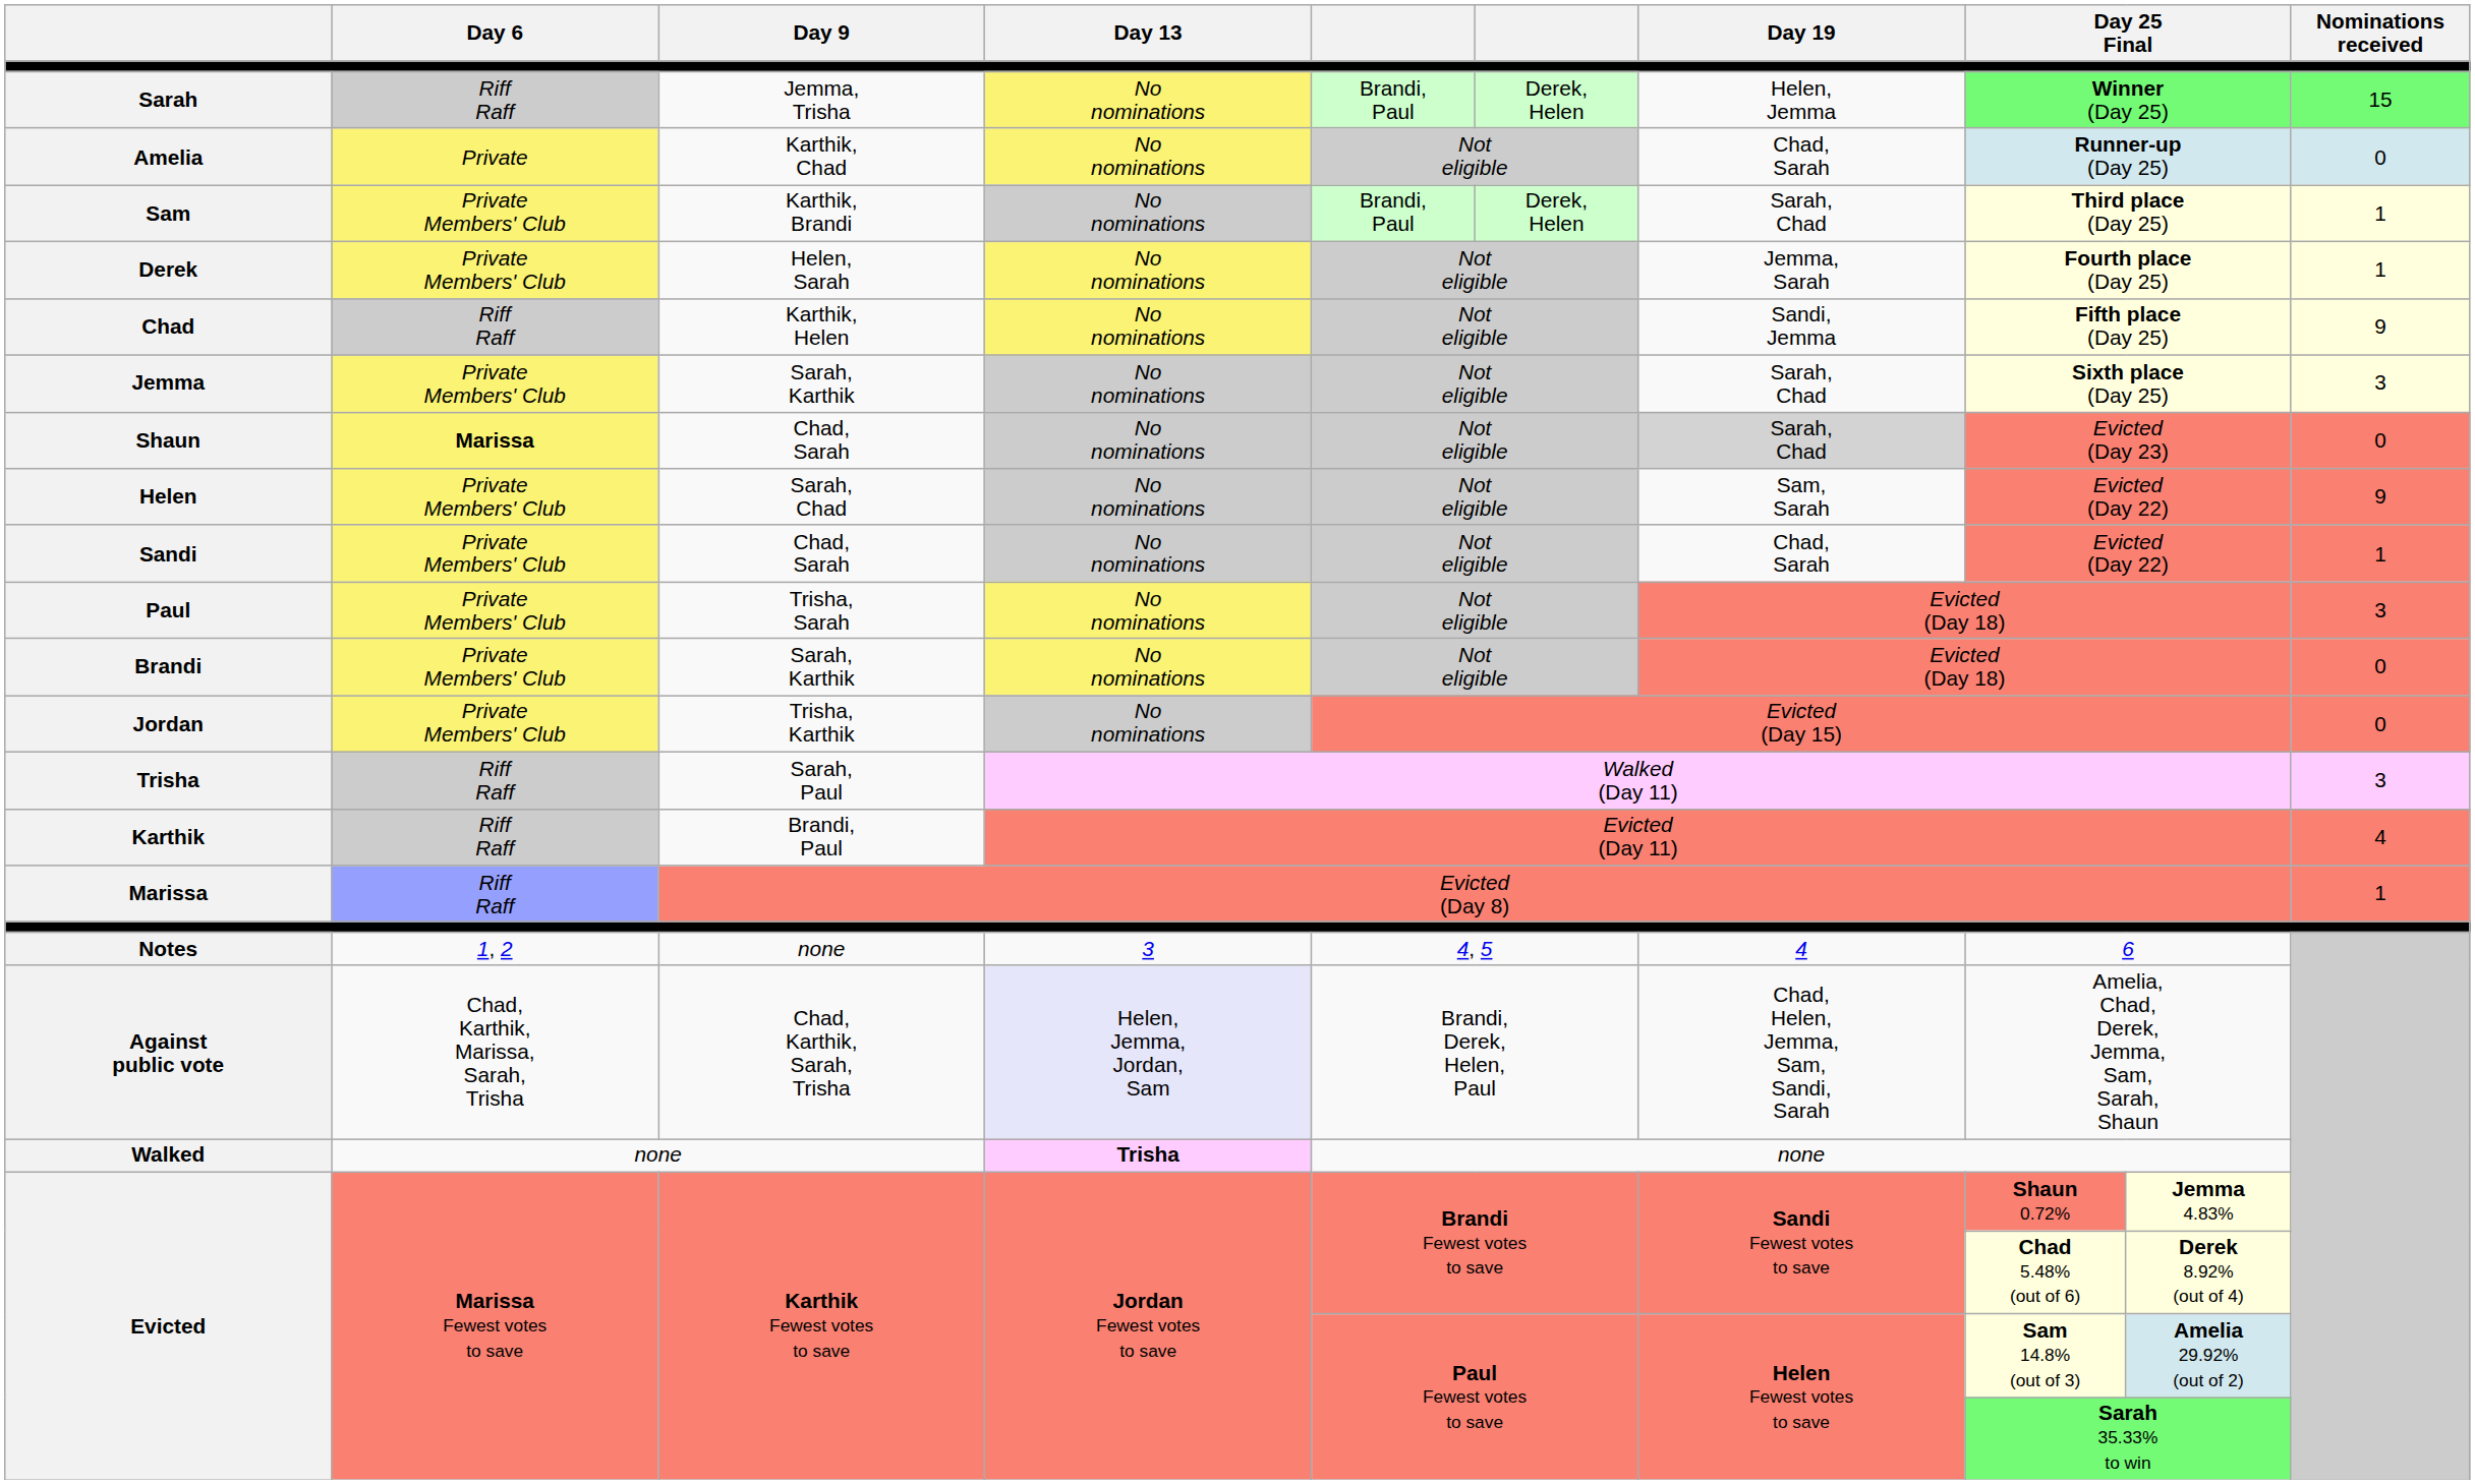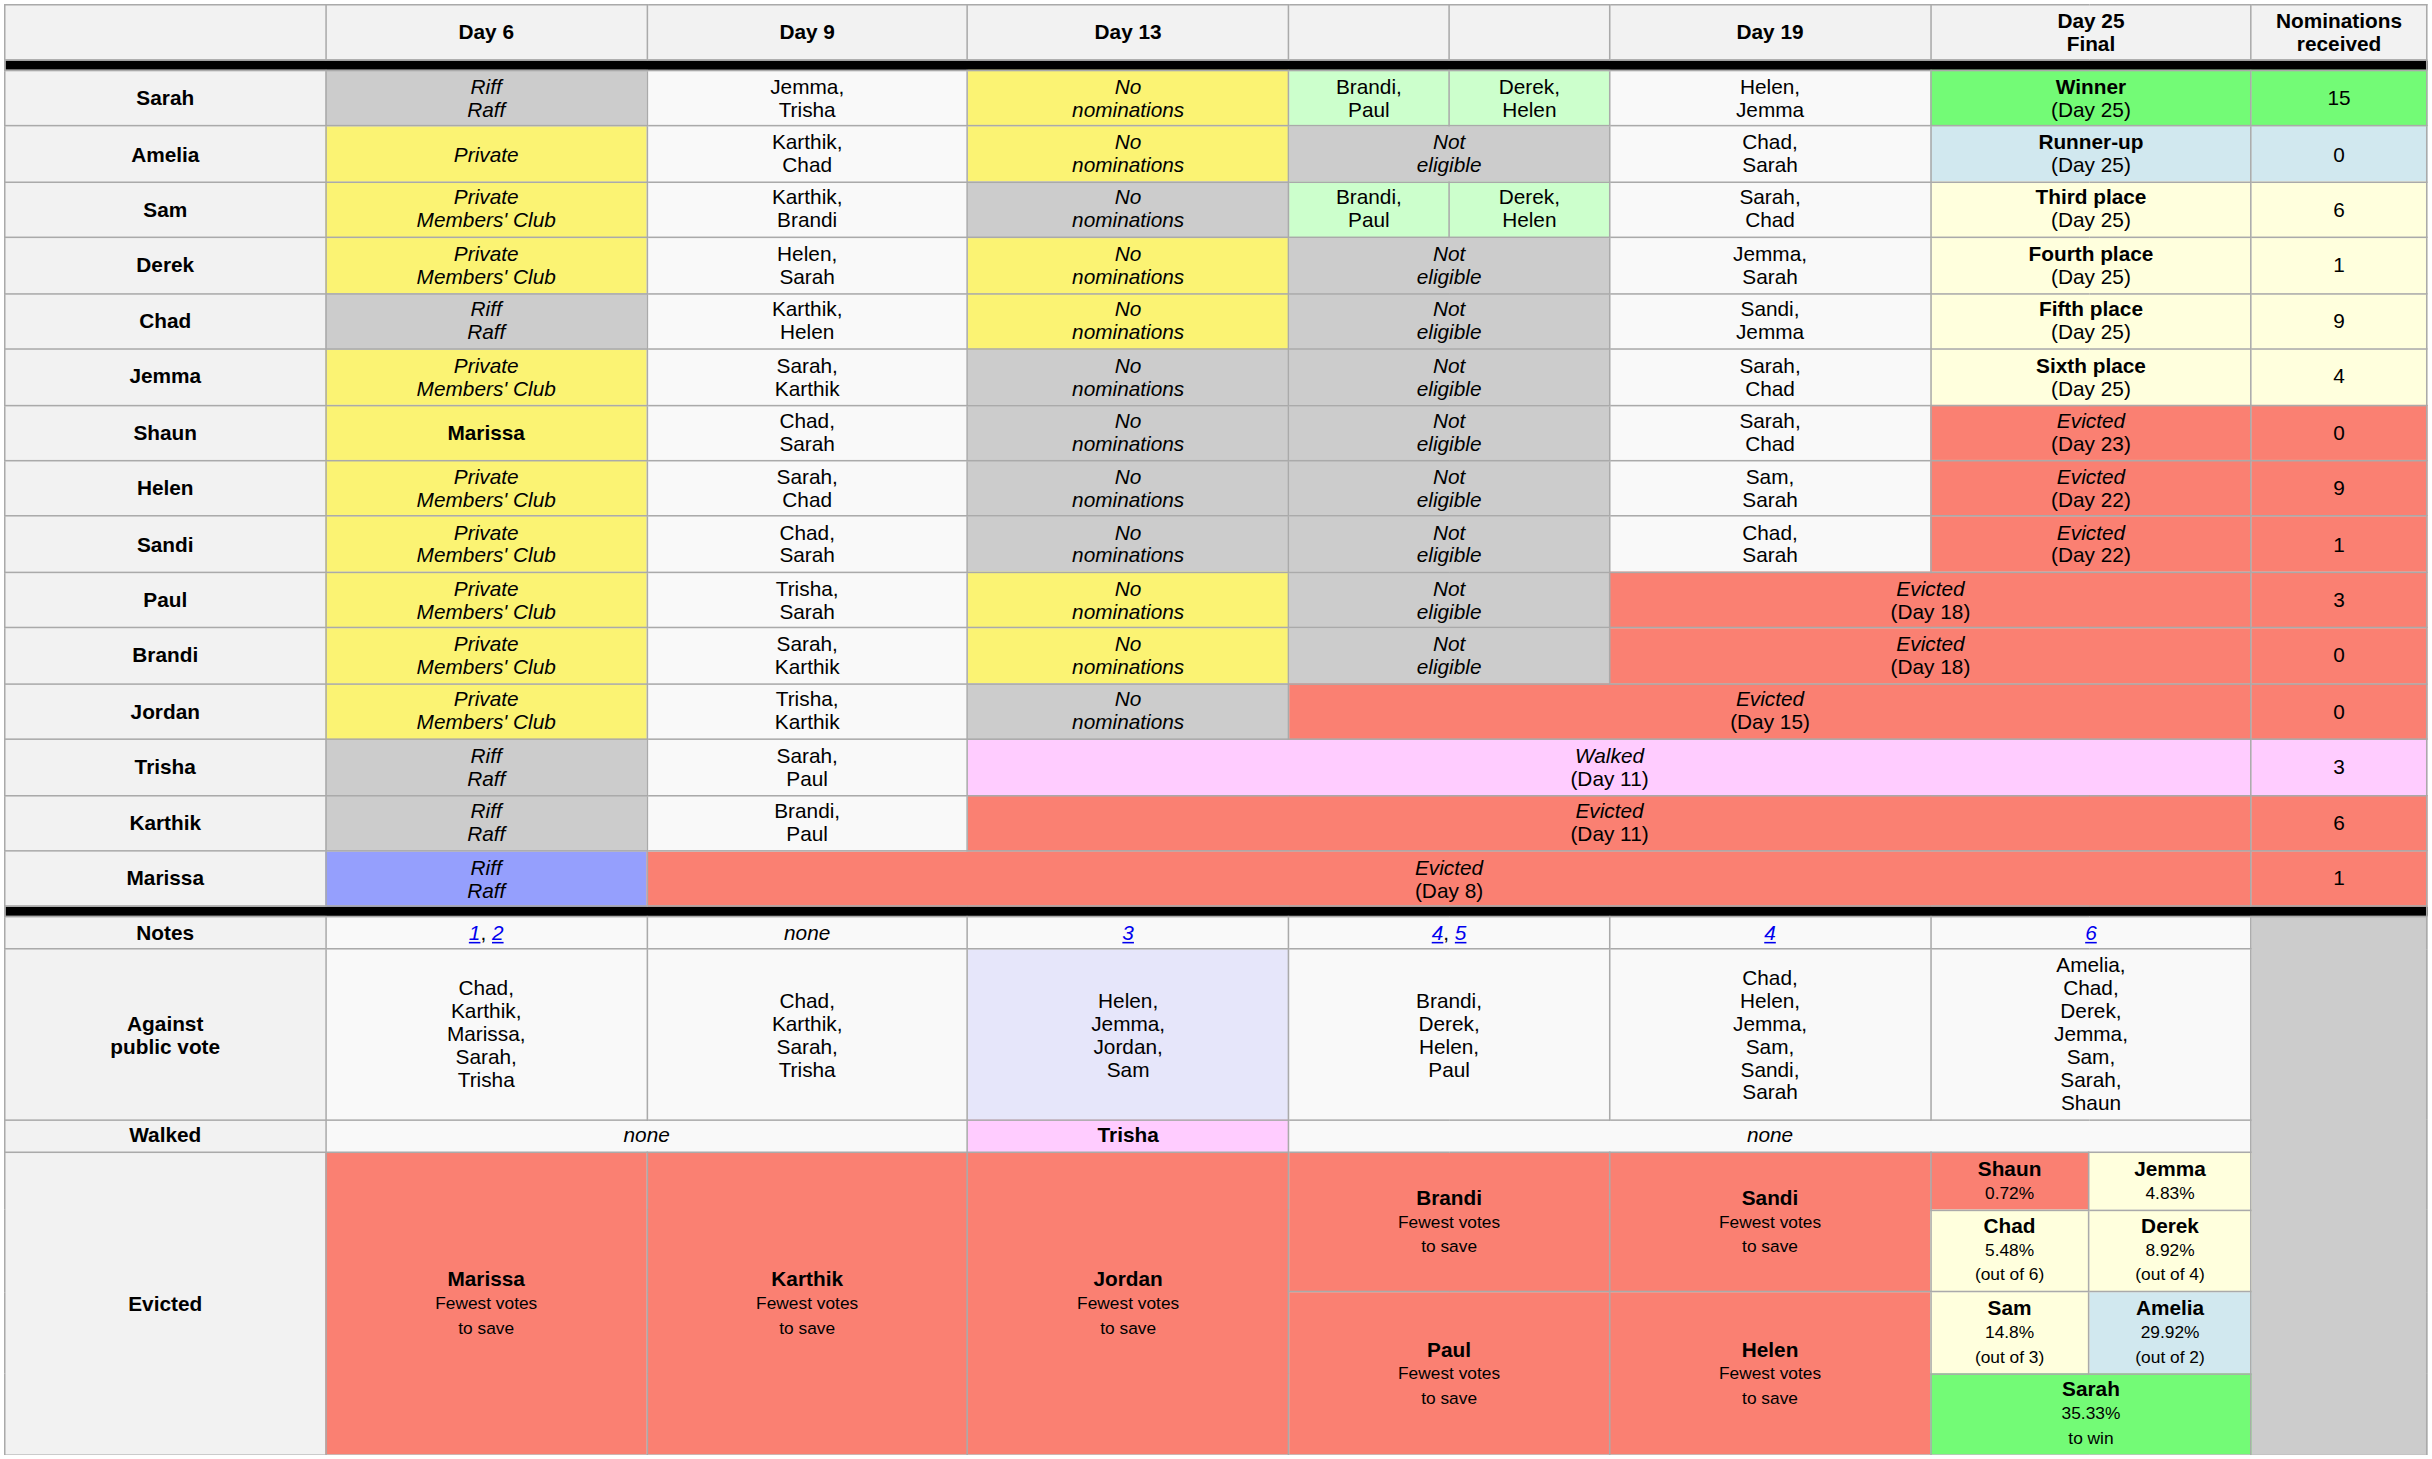 <table class="wikitable"  style="text-align:center; width:100%; font-size:85%; line-height:15px;">
 <tr>
 <th style="width:10%;"></th>
 <th style="width:10%;">Day 6</th>
 <th style="width:10%;">Day 9</th>
 <th style="width:10%;">Day 13</th>
 <th style="width:5%;"></th>
 <th style="width:5%;"></th>
 <th style="width:10%;">Day 19</th>
 <th style="width:10%;" colspan=2>Day 25<br>Final</th>
 <th style="width:5%;">Nominations<br>received</th>
 </tr>
 <tr>
 <th colspan="10" style="background:black;"></th>
 </tr>
 <tr>
 <th>Sarah</th>
 <td style="background:#cccccc;"><em>Riff<br>Raff</em></td>
 <td>Jemma,<br>Trisha</td>
 <td style="background:#fbf373;"><em>No<br>nominations</em></td>
 <td style="background:#cfc;">Brandi,<br>Paul</td>
 <td style="background:#cfc;">Derek,<br>Helen</td>
 <td>Helen,<br>Jemma</td>
 <td colspan=2 style="background:#73FB76;"><strong>Winner</strong><br>(Day 25)</td>
 <td style="background:#73FB76;">15</td>
 </tr>
 <tr>
 <th>Amelia</th>
 <td style="background:#fbf373;"><em>Private<br></em></td>
 <td>Karthik,<br>Chad</td>
 <td style="background:#fbf373;"><em>No<br>nominations</em></td>
 <td colspan="2" style="background:#cccccc;" !><em>Not<br>eligible</em></td>
 <td>Chad,<br>Sarah</td>
 <td colspan=2 style="background:#D1E8EF;"><strong>Runner-up</strong><br>(Day 25)</td>
 <td style="background:#D1E8EF;">0</td>
 </tr>
 <tr>
 <th>Sam</th>
 <td style="background:#fbf373;"><em>Private<br>Members' Club</em></td>
 <td>Karthik,<br>Brandi</td>
 <td style="background:#cccccc;"><em>No<br>nominations</em></td>
 <td style="background:#cfc;">Brandi,<br>Paul</td>
 <td style="background:#cfc;">Derek,<br>Helen</td>
 <td>Sarah,<br>Chad</td>
 <td colspan=2 style="background:#ffffdd;"><strong>Third place</strong><br>(Day 25)</td>
-<td style="background:#ffffdd;">1</td>
+<td style="background:#ffffdd;">6</td>
 </tr>
 <tr>
 <th>Derek</th>
 <td style="background:#fbf373;"><em>Private<br>Members' Club</em></td>
 <td>Helen,<br>Sarah</td>
 <td style="background:#fbf373;"><em>No<br>nominations</em></td>
 <td ! colspan="2" style="background:#cccccc;"><em>Not<br>eligible</em></td>
 <td>Jemma,<br>Sarah</td>
 <td colspan="2" style="background:#ffffdd;"><strong>Fourth place</strong><br>(Day 25)</td>
 <td style="background:#ffffdd;">1</td>
 </tr>
 <tr>
 <th>Chad</th>
 <td style="background:#cccccc;"><em>Riff<br>Raff</em></td>
 <td>Karthik,<br>Helen</td>
 <td style="background:#fbf373;"><em>No<br>nominations</em></td>
 <td ! colspan="2" style="background:#cccccc;"><em>Not<br>eligible</em></td>
 <td>Sandi,<br>Jemma</td>
 <td colspan="2" style="background:#ffffdd;"><strong>Fifth place</strong><br>(Day 25)</td>
 <td style="background:#ffffdd;">9</td>
 </tr>
 <tr>
 <th>Jemma</th>
 <td style="background:#fbf373;"><em>Private<br>Members' Club</em></td>
 <td>Sarah,<br>Karthik</td>
 <td style="background:#cccccc;"><em>No<br>nominations</em></td>
 <td ! colspan="2" style="background:#cccccc;"><em>Not<br>eligible</em></td>
 <td>Sarah,<br>Chad</td>
 <td colspan="2" style="background:#ffffdd;"><strong>Sixth place</strong><br>(Day 25)</td>
-<td style="background:#ffffdd;">3</td>
+<td style="background:#ffffdd;">4</td>
 </tr>
 <tr>
 <th>Shaun</th>
 <td style="background:#fbf373;"><strong>Marissa</strong></td>
 <td>Chad,<br>Sarah</td>
 <td style="background:#cccccc;"><em>No<br>nominations</em></td>
 <td ! colspan="2" style="background:#cccccc;"><em>Not<br>eligible</em></td>
-<td style="background: lightgrey;">Sarah,<br>Chad</td>
+<td>Sarah,<br>Chad</td>
 <td style="background:#FA8072" colspan="2"><em>Evicted</em><br>(Day 23)</td>
 <td style="background:#FA8072">0</td>
 </tr>
 <tr>
 <th>Helen</th>
 <td style="background:#fbf373;"><em>Private<br>Members' Club</em></td>
 <td>Sarah,<br>Chad</td>
 <td style="background:#cccccc;"><em>No<br>nominations</em></td>
 <td ! colspan="2" style="background:#cccccc;"><em>Not<br>eligible</em></td>
 <td>Sam,<br>Sarah</td>
 <td style="background:#FA8072" colspan="2"><em>Evicted</em><br>(Day 22)</td>
 <td style="background:#FA8072">9</td>
 </tr>
 <tr>
 <th>Sandi</th>
 <td style="background:#fbf373;"><em>Private<br>Members' Club</em></td>
 <td>Chad,<br>Sarah</td>
 <td style="background:#cccccc;"><em>No<br>nominations</em></td>
 <td ! colspan="2" style="background:#cccccc;"><em>Not<br>eligible</em></td>
 <td>Chad,<br>Sarah</td>
 <td style="background:#FA8072" colspan="2"><em>Evicted</em><br>(Day 22)</td>
 <td style="background:#FA8072">1</td>
 </tr>
 <tr>
 <th>Paul</th>
 <td style="background:#fbf373;"><em>Private<br>Members' Club</em></td>
 <td>Trisha,<br>Sarah</td>
 <td style="background:#fbf373;"><em>No<br>nominations</em></td>
 <td ! colspan="2" style="background:#cccccc;"><em>Not<br>eligible</em></td>
 <td style="background:#FA8072" colspan="3"><em>Evicted</em><br>(Day 18)</td>
 <td style="background:#FA8072">3</td>
 </tr>
 <tr>
 <th>Brandi</th>
 <td style="background:#fbf373;"><em>Private<br>Members' Club</em></td>
 <td>Sarah,<br>Karthik</td>
 <td style="background:#fbf373;"><em>No<br>nominations</em></td>
 <td ! colspan="2" style="background:#cccccc;"><em>Not<br>eligible</em></td>
 <td style="background:#FA8072" colspan="3"><em>Evicted</em><br>(Day 18)</td>
 <td style="background:#FA8072">0</td>
 </tr>
 <tr>
 <th>Jordan</th>
 <td style="background:#fbf373;"><em>Private<br>Members' Club</em></td>
 <td>Trisha,<br>Karthik</td>
 <td style="background:#cccccc;"><em>No<br>nominations</em></td>
 <td style="background:#FA8072" colspan="5"><em>Evicted</em><br>(Day 15)</td>
 <td style="background:#FA8072">0</td>
 </tr>
 <tr>
 <th>Trisha</th>
 <td style="background:#cccccc;"><em>Riff<br>Raff</em></td>
 <td>Sarah,<br>Paul</td>
 <td style="background:#FCF" colspan="6"><em>Walked</em><br>(Day 11)</td>
 <td style="background:#FCF">3</td>
 </tr>
 <tr>
 <th>Karthik</th>
 <td style="background:#cccccc;"><em>Riff<br>Raff</em></td>
 <td>Brandi,<br>Paul</td>
 <td style="background:#FA8072" colspan="6"><em>Evicted</em><br>(Day 11)</td>
-<td style="background:#FA8072">4</td>
+<td style="background:#FA8072">6</td>
 </tr>
 <tr>
 <th>Marissa</th>
 <td bgcolor=#959ffd><em>Riff<br>Raff</em></td>
 <td style="background:#FA8072" colspan="7"><em>Evicted</em><br>(Day 8)</td>
 <td style="background:#FA8072">1</td>
 </tr>
 <tr>
 <th colspan="10" style="background:black;"></th>
 </tr>
 <tr>
 <th>Notes</th>
 <td><em><a href='#'>1</a></em>, <em><a href='#'>2</a></em></td>
 <td><em>none</em></td>
 <td><em><a href='#'>3</a></em></td>
 <td ! colspan="2"><em><a href='#'>4</a></em>, <em><a href='#'>5</a></em></td>
 <td><em><a href='#'>4</a></em></td>
 <td colspan=2><em><a href='#'>6</a></em></td>
 <td rowspan="7" style="background:#cccccc;"></td>
 </tr>
 <tr>
 <th>Against<br>public vote</th>
 <td>Chad,<br>Karthik,<br>Marissa,<br>Sarah,<br>Trisha</td>
 <td>Chad,<br>Karthik,<br>Sarah,<br>Trisha</td>
 <td style="background: lavender;">Helen,<br>Jemma,<br>Jordan,<br>Sam</td>
 <td ! colspan="2">Brandi,<br>Derek,<br>Helen,<br>Paul</td>
 <td>Chad,<br>Helen,<br>Jemma,<br>Sam,<br>Sandi,<br>Sarah</td>
 <td colspan=2>Amelia,<br>Chad,<br>Derek,<br>Jemma,<br>Sam,<br>Sarah,<br>Shaun</td>
 </tr>
 <tr>
 <th>Walked</th>
 <td colspan="2"><em>none</em></td>
 <td style="background:#FCF"><strong>Trisha</strong></td>
 <td colspan="5"><em>none</em></td>
 </tr>
 <tr>
 <th rowspan=4>Evicted</th>
 <td style="background:#FA8072" rowspan=4><strong>Marissa</strong><br><small>Fewest votes<br>to save</small></td>
 <td style="background:#FA8072" rowspan=4><strong>Karthik</strong> <br><small>Fewest votes<br>to save</small></td>
 <td style="background:#FA8072" rowspan=4><strong>Jordan</strong> <br><small>Fewest votes<br>to save</small></td>
 <td style="background:#FA8072" colspan=2 rowspan=2><strong>Brandi</strong> <br><small>Fewest votes<br>to save</small></td>
 <td style="background:#FA8072" rowspan=2><strong>Sandi</strong> <br><small>Fewest votes<br>to save</small></td>
 <td style="background:#FA8072"><strong>Shaun</strong> <br><small>0.72%<br></small></td>
 <td style="background:#ffffdd"><strong>Jemma</strong> <br><small>4.83%<br></small></td>
 </tr>
 <tr>
 <td style="background:#ffffdd"><strong>Chad</strong> <br><small>5.48%<br>(out of 6)</small></td>
 <td style="background:#ffffdd"><strong>Derek</strong> <br><small>8.92%<br>(out of 4)</small></td>
 </tr>
 <tr>
 <td style="background:#FA8072" colspan=2 rowspan=2><strong>Paul</strong> <br><small>Fewest votes<br>to save</small></td>
 <td rowspan=2 style="background:#FA8072"><strong>Helen</strong> <br><small>Fewest votes<br>to save</small></td>
 <td style="background:#ffffdd"><strong>Sam</strong> <br><small>14.8%<br>(out of 3)</small></td>
 <td style="background:#D1E8EF"><strong>Amelia</strong> <br><small>29.92%<br>(out of 2)</small></td>
 </tr>
 <tr>
 <td colspan="2" style="background:#73FB76"><strong>Sarah</strong> <br><small>35.33%<br>to win</small></td>
 </tr>
 </table>
